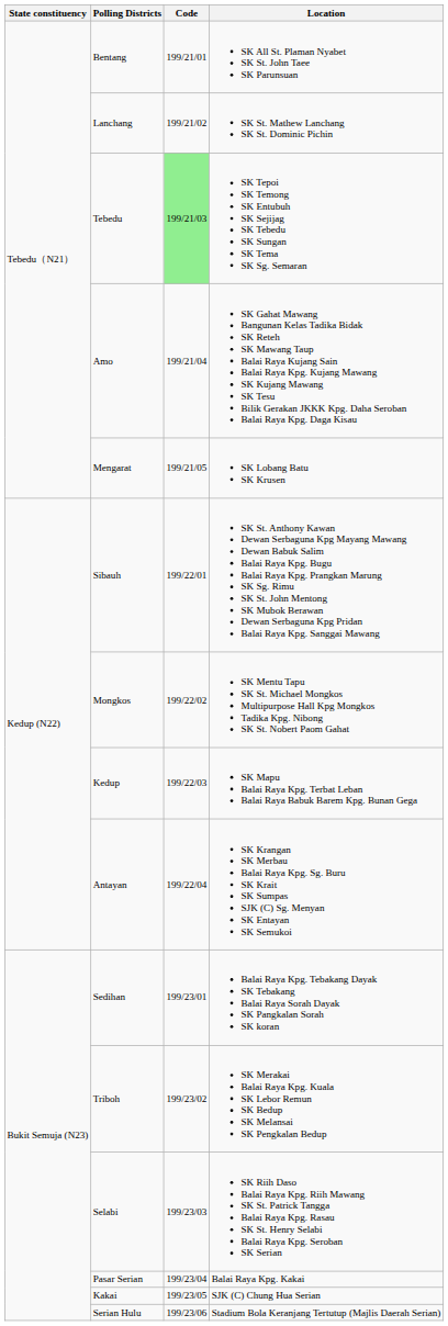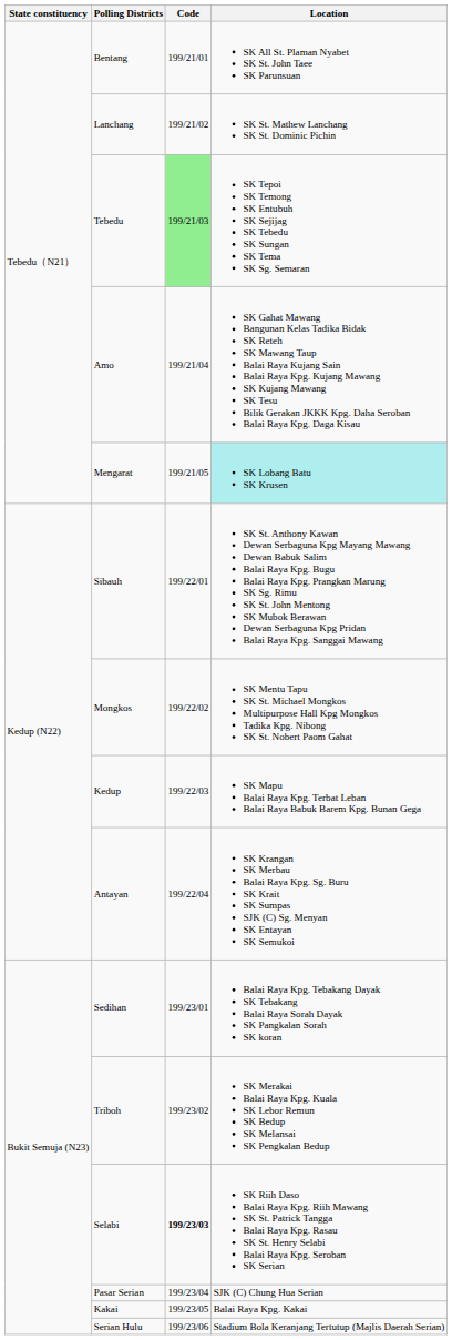 <table class="wikitable sortable mw-collapsible" style="white-space:nowrap;font-size:85%">
 <tr>
 <th>State constituency</th>
 <th>Polling Districts</th>
 <th>Code</th>
 <th>Location</th>
 </tr>
 <tr>
 <td rowspan="5">Tebedu（N21）</td>
 <td>Bentang</td>
 <td>199/21/01</td>
 <td><br><ul><li>SK All St. Plaman Nyabet</li><li>SK St. John Taee</li><li>SK Parunsuan</li></ul></td>
 </tr>
 <tr>
 <td>Lanchang</td>
 <td>199/21/02</td>
 <td><br><ul><li>SK St. Mathew Lanchang</li><li>SK St. Dominic Pichin</li></ul></td>
 </tr>
 <tr>
 <td>Tebedu</td>
 <td style="background: lightgreen;">199/21/03</td>
 <td><br><ul><li>SK Tepoi</li><li>SK Temong</li><li>SK Entubuh</li><li>SK Sejijag</li><li>SK Tebedu</li><li>SK Sungan</li><li>SK Tema</li><li>SK Sg. Semaran</li></ul></td>
 </tr>
 <tr>
 <td>Amo</td>
 <td>199/21/04</td>
 <td><br><ul><li>SK Gahat Mawang</li><li>Bangunan Kelas Tadika Bidak</li><li>SK Reteh</li><li>SK Mawang Taup</li><li>Balai Raya Kujang Sain</li><li>Balai Raya Kpg. Kujang Mawang</li><li>SK Kujang Mawang</li><li>SK Tesu</li><li>Bilik Gerakan JKKK Kpg. Daha Seroban</li><li>Balai Raya Kpg. Daga Kisau</li></ul></td>
 </tr>
 <tr>
 <td>Mengarat</td>
 <td>199/21/05</td>
-<td><br><ul><li>SK Lobang Batu</li><li>SK Krusen</li></ul></td>
+<td style="background: paleturquoise;"><br><ul><li>SK Lobang Batu</li><li>SK Krusen</li></ul></td>
 </tr>
 <tr>
 <td rowspan="4">Kedup (N22)</td>
 <td>Sibauh</td>
 <td>199/22/01</td>
 <td><br><ul><li>SK St. Anthony Kawan</li><li>Dewan Serbaguna Kpg Mayang Mawang</li><li>Dewan Babuk Salim</li><li>Balai Raya Kpg. Bugu</li><li>Balai Raya Kpg. Prangkan Marung</li><li>SK Sg. Rimu</li><li>SK St. John Mentong</li><li>SK Mubok Berawan</li><li>Dewan Serbaguna Kpg Pridan</li><li>Balai Raya Kpg. Sanggai Mawang</li></ul></td>
 </tr>
 <tr>
 <td>Mongkos</td>
 <td>199/22/02</td>
 <td><br><ul><li>SK Mentu Tapu</li><li>SK St. Michael Mongkos</li><li>Multipurpose Hall Kpg Mongkos</li><li>Tadika Kpg. Nibong</li><li>SK St. Nobert Paom Gahat</li></ul></td>
 </tr>
 <tr>
 <td>Kedup</td>
 <td>199/22/03</td>
 <td><br><ul><li>SK Mapu</li><li>Balai Raya Kpg. Terbat Leban</li><li>Balai Raya Babuk Barem Kpg. Bunan Gega</li></ul></td>
 </tr>
 <tr>
 <td>Antayan</td>
 <td>199/22/04</td>
 <td><br><ul><li>SK Krangan</li><li>SK Merbau</li><li>Balai Raya Kpg. Sg. Buru</li><li>SK Krait</li><li>SK Sumpas</li><li>SJK (C) Sg. Menyan</li><li>SK Entayan</li><li>SK Semukoi</li></ul></td>
 </tr>
 <tr>
 <td rowspan="6">Bukit Semuja (N23)</td>
 <td>Sedihan</td>
 <td>199/23/01</td>
 <td><br><ul><li>Balai Raya Kpg. Tebakang Dayak</li><li>SK Tebakang</li><li>Balai Raya Sorah Dayak</li><li>SK Pangkalan Sorah</li><li>SK koran</li></ul></td>
 </tr>
 <tr>
 <td>Triboh</td>
 <td>199/23/02</td>
 <td><br><ul><li>SK Merakai</li><li>Balai Raya Kpg. Kuala</li><li>SK Lebor Remun</li><li>SK Bedup</li><li>SK Melansai</li><li>SK Pengkalan Bedup</li></ul></td>
 </tr>
 <tr>
 <td>Selabi</td>
-<td>199/23/03</td>
+<td><strong>199/23/03</strong></td>
 <td><br><ul><li>SK Riih Daso</li><li>Balai Raya Kpg. Riih Mawang</li><li>SK St. Patrick Tangga</li><li>Balai Raya Kpg. Rasau</li><li>SK St. Henry Selabi</li><li>Balai Raya Kpg. Seroban</li><li>SK Serian</li></ul></td>
 </tr>
 <tr>
 <td>Pasar Serian</td>
 <td>199/23/04</td>
-<td>Balai Raya Kpg. Kakai</td>
+<td>SJK (C) Chung Hua Serian</td>
 </tr>
 <tr>
 <td>Kakai</td>
 <td>199/23/05</td>
-<td>SJK (C) Chung Hua Serian</td>
+<td>Balai Raya Kpg. Kakai</td>
 </tr>
 <tr>
 <td>Serian Hulu</td>
 <td>199/23/06</td>
 <td>Stadium Bola Keranjang Tertutup (Majlis Daerah Serian)</td>
 </tr>
 </table>
